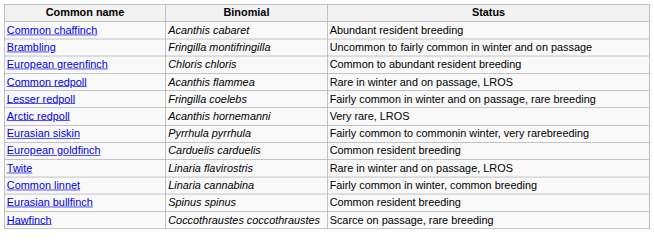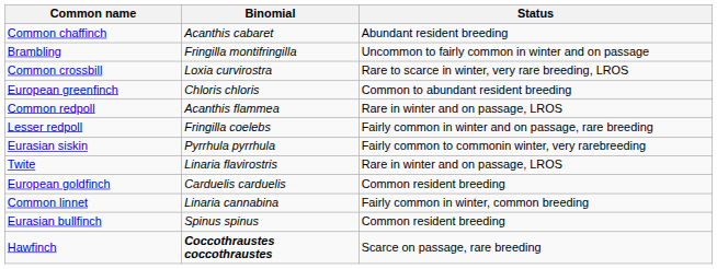 <table width=60% class="wikitable">
 <tr>
 <th width=25%>Common name</th>
 <th width=25%>Binomial</th>
 <th width=50%>Status</th>
 </tr>
 <tr>
 <td><a href='#'>Common chaffinch</a></td>
 <td><em>Acanthis cabaret</em></td>
 <td>Abundant resident breeding</td>
 </tr>
 <tr>
 <td><a href='#'>Brambling</a></td>
 <td><em>Fringilla montifringilla</em></td>
 <td>Uncommon to fairly common in winter and on passage</td>
 </tr>
 <tr>
+<td><a href='#'>Common crossbill</a></td>
+<td><em>Loxia curvirostra</em></td>
+<td>Rare to scarce in winter, very rare breeding, LROS</td>
+</tr>
+<tr>
 <td><a href='#'>European greenfinch</a></td>
 <td><em>Chloris chloris</em></td>
 <td>Common to abundant resident breeding</td>
 </tr>
 <tr>
 <td><a href='#'>Common redpoll</a></td>
 <td><em>Acanthis flammea</em></td>
 <td>Rare in winter and on passage, LROS</td>
 </tr>
 <tr>
 <td><a href='#'>Lesser redpoll</a></td>
 <td><em>Fringilla coelebs</em></td>
 <td>Fairly common in winter and on passage, rare breeding</td>
 </tr>
 <tr>
-<td><a href='#'>Arctic redpoll</a></td>
-<td><em>Acanthis hornemanni</em></td>
-<td>Very rare, LROS</td>
-</tr>
-<tr>
 <td><a href='#'>Eurasian siskin</a></td>
 <td><em>Pyrrhula pyrrhula</em></td>
 <td>Fairly common to commonin winter, very rarebreeding</td>
 </tr>
 <tr>
+<td><a href='#'>Twite</a></td>
+<td><em>Linaria flavirostris</em></td>
+<td>Rare in winter and on passage, LROS</td>
+</tr>
+<tr>
 <td><a href='#'>European goldfinch</a></td>
 <td><em>Carduelis carduelis</em></td>
 <td>Common resident breeding</td>
-</tr>
-<tr>
-<td><a href='#'>Twite</a></td>
-<td><em>Linaria flavirostris</em></td>
-<td>Rare in winter and on passage, LROS</td>
 </tr>
 <tr>
 <td><a href='#'>Common linnet</a></td>
 <td><em>Linaria cannabina</em></td>
 <td>Fairly common in winter, common breeding</td>
 </tr>
 <tr>
 <td><a href='#'>Eurasian bullfinch</a></td>
 <td><em>Spinus spinus</em></td>
 <td>Common resident breeding</td>
 </tr>
 <tr>
 <td><a href='#'>Hawfinch</a></td>
-<td><em>Coccothraustes coccothraustes</em></td>
+<td><strong><em>Coccothraustes coccothraustes</em></strong></td>
 <td>Scarce on passage, rare breeding</td>
 </tr>
 </table>
